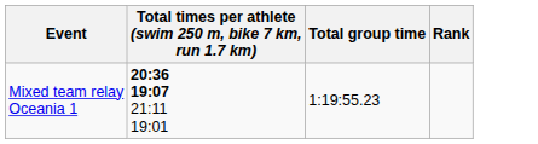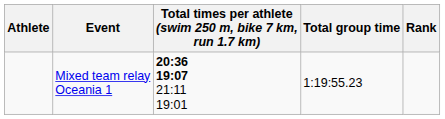 <table class="wikitable">
 <tr>
+<th>Athlete</th>
 <th>Event</th>
 <th>Total times per athlete <br> <em>(swim 250 m, bike 7 km, <br> run 1.7 km)</em></th>
 <th>Total group time</th>
 <th>Rank</th>
 </tr>
 <tr>
+<td><strong></strong><br><strong></strong><br><br></td>
 <td><a href='#'>Mixed team relay <br> Oceania 1</a></td>
 <td><strong>20:36</strong><br><strong>19:07</strong><br>21:11<br>19:01</td>
 <td>1:19:55.23</td>
 <td></td>
 </tr>
 </table>
